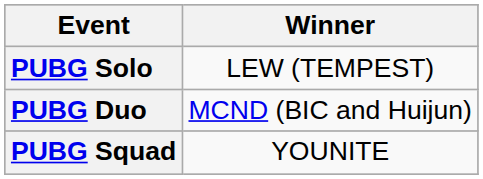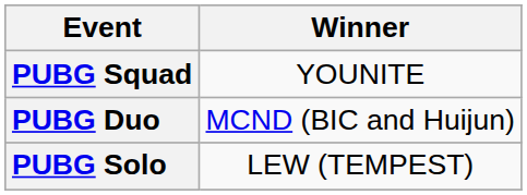 <table class="wikitable">
 <tr>
 <th>Event</th>
 <th>Winner </th>
 </tr>
 <tr>
-<th style="text-align:left"><a href='#'>PUBG</a> Solo</th>
-<td style="text-align:center">LEW (TEMPEST)</td>
+<th style="text-align:left"><a href='#'>PUBG</a> Squad</th>
+<td style="text-align:center">YOUNITE</td>
 </tr>
 <tr>
 <th style="text-align:left"><a href='#'>PUBG</a> Duo</th>
 <td style="text-align:center"><a href='#'>MCND</a> (BIC and Huijun)</td>
 </tr>
 <tr>
-<th style="text-align:left"><a href='#'>PUBG</a> Squad</th>
-<td style="text-align:center">YOUNITE</td>
+<th style="text-align:left"><a href='#'>PUBG</a> Solo</th>
+<td style="text-align:center">LEW (TEMPEST)</td>
 </tr>
 </table>
